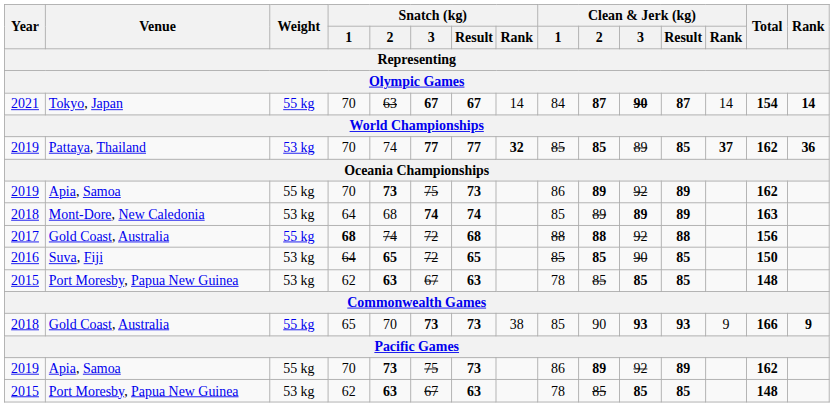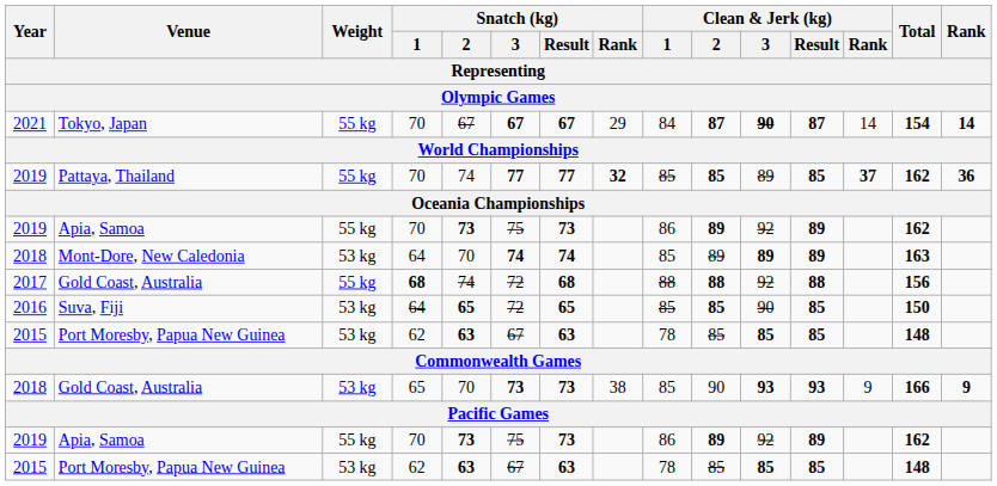 <table class="wikitable" style="text-align:center;">
 <tr>
 <th rowspan="2" width="40">Year</th>
 <th rowspan="2" width="250">Venue</th>
 <th rowspan="2" width="60">Weight</th>
 <th colspan="5">Snatch (kg)</th>
 <th colspan="5">Clean & Jerk (kg)</th>
 <th rowspan="2" width="40">Total</th>
 <th rowspan="2" width="40">Rank</th>
 </tr>
 <tr>
 <th width="40">1</th>
 <th width=40>2</th>
 <th width=40>3</th>
 <th width=40>Result</th>
 <th width=40>Rank</th>
 <th width=40>1</th>
 <th width=40>2</th>
 <th width=40>3</th>
 <th width=40>Result</th>
 <th width=40>Rank</th>
 </tr>
 <tr>
 <th colspan="15">Representing </th>
 </tr>
 <tr>
 <th colspan=15><a href='#'>Olympic Games</a></th>
 </tr>
 <tr>
 <td><a href='#'>2021</a></td>
 <td align=left> <a href='#'>Tokyo</a>, <a href='#'>Japan</a></td>
 <td><a href='#'>55 kg</a></td>
 <td>70</td>
-<td><s>63</s></td>
+<td><s>67</s></td>
 <td><strong>67</strong></td>
 <td><strong>67</strong></td>
-<td>14</td>
+<td>29</td>
 <td>84</td>
 <td><strong>87</strong></td>
 <td><strong><s>90</s></strong></td>
 <td><strong>87</strong></td>
 <td>14</td>
 <td><strong>154</strong></td>
 <td><strong>14</strong></td>
 </tr>
 <tr>
 <th colspan="15"><a href='#'>World Championships</a></th>
 </tr>
 <tr>
 <td><a href='#'>2019</a></td>
 <td align=left> <a href='#'>Pattaya</a>, <a href='#'>Thailand</a></td>
-<td><a href='#'>53 kg</a></td>
+<td><a href='#'>55 kg</a></td>
 <td>70</td>
 <td>74</td>
 <td><strong>77</strong></td>
 <td><strong>77</strong></td>
 <td><strong>32</strong></td>
 <td><s>85</s></td>
 <td><strong>85</strong></td>
 <td><s>89</s></td>
 <td><strong>85</strong></td>
 <td><strong>37</strong></td>
 <td><strong>162</strong></td>
 <td><strong>36</strong></td>
 </tr>
 <tr>
 <th colspan="15">Oceania Championships</th>
 </tr>
 <tr>
 <td><a href='#'>2019</a></td>
 <td align=left> <a href='#'>Apia</a>, <a href='#'>Samoa</a></td>
 <td>55 kg</td>
 <td>70</td>
 <td><strong>73</strong></td>
 <td><s>75</s></td>
 <td><strong>73</strong></td>
 <td><strong></strong></td>
 <td>86</td>
 <td><strong>89</strong></td>
 <td><s>92</s></td>
 <td><strong>89</strong></td>
 <td><strong></strong></td>
 <td><strong>162</strong></td>
 <td><strong></strong></td>
 </tr>
 <tr>
 <td><a href='#'>2018</a></td>
 <td align=left> <a href='#'>Mont-Dore</a>, <a href='#'>New Caledonia</a></td>
 <td>53 kg</td>
 <td>64</td>
-<td>68</td>
+<td>70</td>
 <td><strong>74</strong></td>
 <td><strong>74</strong></td>
 <td><strong></strong></td>
 <td>85</td>
 <td><s>89</s></td>
 <td><strong>89</strong></td>
 <td><strong>89</strong></td>
 <td><strong></strong></td>
 <td><strong>163</strong></td>
 <td><strong></strong></td>
 </tr>
 <tr>
 <td><a href='#'>2017</a></td>
 <td align=left> <a href='#'>Gold Coast</a>, <a href='#'>Australia</a></td>
 <td><a href='#'>55 kg</a></td>
 <td><strong>68</strong></td>
 <td><s>74</s></td>
 <td><s>72</s></td>
 <td><strong>68</strong></td>
 <td><strong></strong></td>
 <td><s>88</s></td>
 <td><strong>88</strong></td>
 <td><s>92</s></td>
 <td><strong>88</strong></td>
 <td><strong></strong></td>
 <td><strong>156</strong></td>
 <td><strong></strong></td>
 </tr>
 <tr>
 <td><a href='#'>2016</a></td>
 <td align=left> <a href='#'>Suva</a>, <a href='#'>Fiji</a></td>
 <td>53 kg</td>
 <td><s>64</s></td>
 <td><strong>65</strong></td>
 <td><s>72</s></td>
 <td><strong>65</strong></td>
 <td><strong></strong></td>
 <td><s>85</s></td>
 <td><strong>85</strong></td>
 <td><s>90</s></td>
 <td><strong>85</strong></td>
 <td><strong></strong></td>
 <td><strong>150</strong></td>
 <td><strong></strong></td>
 </tr>
 <tr>
 <td><a href='#'>2015</a></td>
 <td align=left> <a href='#'>Port Moresby</a>, <a href='#'>Papua New Guinea</a></td>
 <td>53 kg</td>
 <td>62</td>
 <td><strong>63</strong></td>
 <td><s>67</s></td>
 <td><strong>63</strong></td>
 <td><strong></strong></td>
 <td>78</td>
 <td><s>85</s></td>
 <td><strong>85</strong></td>
 <td><strong>85</strong></td>
 <td><strong></strong></td>
 <td><strong>148</strong></td>
 <td><strong></strong></td>
 </tr>
 <tr>
 <th colspan="15"><a href='#'>Commonwealth Games</a></th>
 </tr>
 <tr>
 <td><a href='#'>2018</a></td>
 <td align=left> <a href='#'>Gold Coast</a>, <a href='#'>Australia</a></td>
-<td><a href='#'>55 kg</a></td>
+<td><a href='#'>53 kg</a></td>
 <td>65</td>
 <td>70</td>
 <td><strong>73</strong></td>
 <td><strong>73</strong></td>
 <td>38</td>
 <td>85</td>
 <td>90</td>
 <td><strong>93</strong></td>
 <td><strong>93</strong></td>
 <td>9</td>
 <td><strong>166</strong></td>
 <td><strong>9</strong></td>
 </tr>
 <tr>
 <th colspan="15"><a href='#'>Pacific Games</a></th>
 </tr>
 <tr>
 <td><a href='#'>2019</a></td>
 <td align=left> <a href='#'>Apia</a>, <a href='#'>Samoa</a></td>
 <td>55 kg</td>
 <td>70</td>
 <td><strong>73</strong></td>
 <td><s>75</s></td>
 <td><strong>73</strong></td>
 <td><strong></strong></td>
 <td>86</td>
 <td><strong>89</strong></td>
 <td><s>92</s></td>
 <td><strong>89</strong></td>
 <td><strong></strong></td>
 <td><strong>162</strong></td>
 <td><strong></strong></td>
 </tr>
 <tr>
 <td><a href='#'>2015</a></td>
 <td align=left> <a href='#'>Port Moresby</a>, <a href='#'>Papua New Guinea</a></td>
 <td>53 kg</td>
 <td>62</td>
 <td><strong>63</strong></td>
 <td><s>67</s></td>
 <td><strong>63</strong></td>
 <td><strong></strong></td>
 <td>78</td>
 <td><s>85</s></td>
 <td><strong>85</strong></td>
 <td><strong>85</strong></td>
 <td><strong></strong></td>
 <td><strong>148</strong></td>
 <td><strong></strong></td>
 </tr>
 </table>
